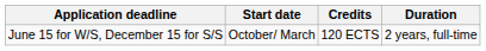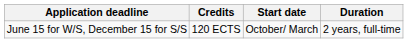 <table class="wikitable">
 <tr>
 <th>Application deadline</th>
+<th>Credits</th>
 <th>Start date</th>
-<th>Credits</th>
 <th>Duration</th>
 </tr>
 <tr>
 <td>June 15 for W/S, December 15 for S/S</td>
+<td>120 ECTS</td>
 <td>October/ March</td>
-<td>120 ECTS</td>
 <td>2 years, full-time</td>
 </tr>
 </table>
